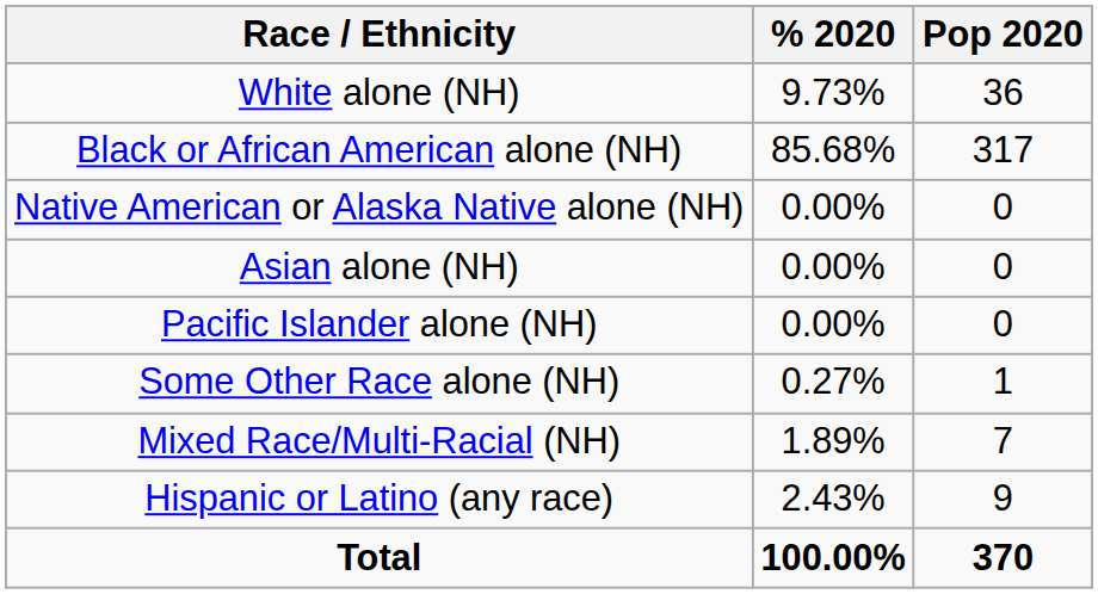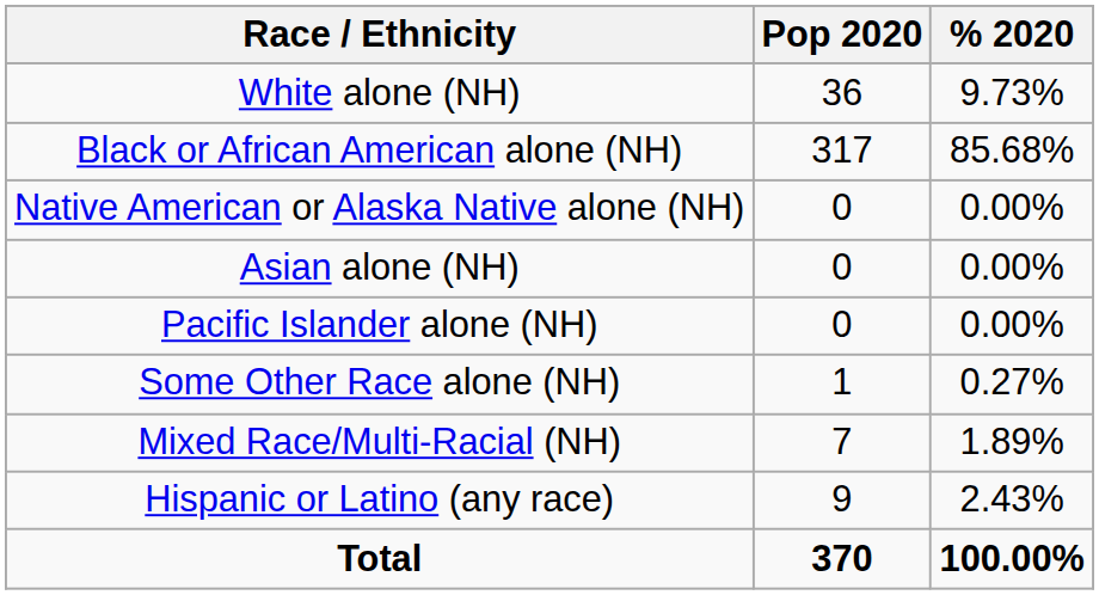 <table class="wikitable" style="text-align:center;">
 <tr>
 <th>Race / Ethnicity</th>
+<th>Pop 2020</th>
 <th>% 2020</th>
-<th>Pop 2020</th>
 </tr>
 <tr>
 <td><a href='#'>White</a> alone (NH)</td>
+<td>36</td>
 <td>9.73%</td>
-<td>36</td>
 </tr>
 <tr>
 <td><a href='#'>Black or African American</a> alone (NH)</td>
+<td>317</td>
 <td>85.68%</td>
-<td>317</td>
 </tr>
 <tr>
 <td><a href='#'>Native American</a> or <a href='#'>Alaska Native</a> alone (NH)</td>
+<td>0</td>
 <td>0.00%</td>
-<td>0</td>
 </tr>
 <tr>
 <td><a href='#'>Asian</a> alone (NH)</td>
+<td>0</td>
 <td>0.00%</td>
-<td>0</td>
 </tr>
 <tr>
 <td><a href='#'>Pacific Islander</a> alone (NH)</td>
+<td>0</td>
 <td>0.00%</td>
-<td>0</td>
 </tr>
 <tr>
 <td><a href='#'>Some Other Race</a> alone (NH)</td>
+<td>1</td>
 <td>0.27%</td>
-<td>1</td>
 </tr>
 <tr>
 <td><a href='#'>Mixed Race/Multi-Racial</a> (NH)</td>
+<td>7</td>
 <td>1.89%</td>
-<td>7</td>
 </tr>
 <tr>
 <td><a href='#'>Hispanic or Latino</a> (any race)</td>
+<td>9</td>
 <td>2.43%</td>
-<td>9</td>
 </tr>
 <tr>
 <td><strong>Total</strong></td>
+<td><strong>370</strong></td>
 <td><strong>100.00%</strong></td>
-<td><strong>370</strong></td>
 </tr>
 </table>
